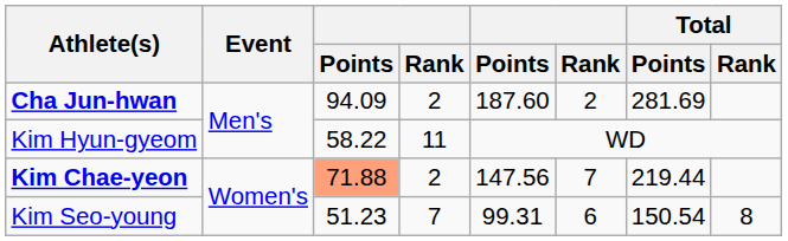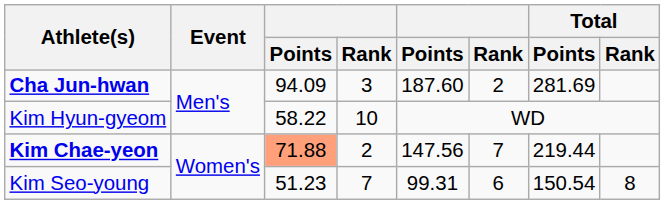 <table class="wikitable" style="font-size:90%">
 <tr>
 <th rowspan=2>Athlete(s)</th>
 <th rowspan=2>Event</th>
 <th colspan=2></th>
 <th colspan=2></th>
 <th colspan=2>Total</th>
 </tr>
 <tr>
 <th>Points</th>
 <th>Rank</th>
 <th>Points</th>
 <th>Rank</th>
 <th>Points</th>
 <th>Rank</th>
 </tr>
 <tr align=center>
 <td align=left><strong><a href='#'>Cha Jun-hwan</a></strong></td>
 <td rowspan=2 align=left><a href='#'>Men's</a></td>
 <td>94.09</td>
-<td>2</td>
+<td>3</td>
 <td>187.60</td>
 <td>2</td>
 <td>281.69</td>
 <td></td>
 </tr>
 <tr align=center>
 <td align=left><a href='#'>Kim Hyun-gyeom</a></td>
 <td>58.22</td>
-<td>11</td>
+<td>10</td>
 <td colspan=4>WD</td>
 </tr>
 <tr align=center>
 <td align=left><strong><a href='#'>Kim Chae-yeon</a></strong></td>
 <td rowspan=2 align=left><a href='#'>Women's</a></td>
 <td style="background: lightsalmon;">71.88</td>
 <td>2</td>
 <td>147.56</td>
 <td>7</td>
 <td>219.44</td>
 <td></td>
 </tr>
 <tr align=center>
 <td align=left><a href='#'>Kim Seo-young</a></td>
 <td>51.23</td>
 <td>7</td>
 <td>99.31</td>
 <td>6</td>
 <td>150.54</td>
 <td>8</td>
 </tr>
 </table>
